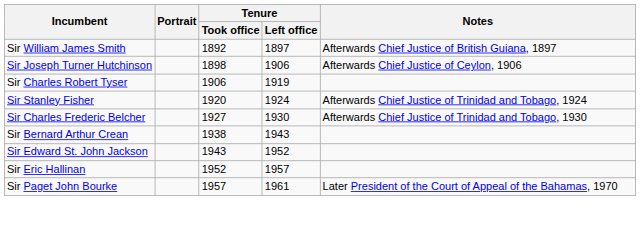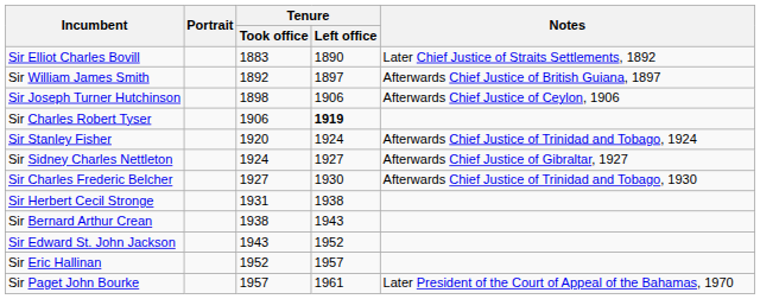 <table class="wikitable" style="font-size:85%;text-align:left">
 <tr>
 <th rowspan="2">Incumbent</th>
 <th rowspan="2">Portrait</th>
 <th colspan="2">Tenure</th>
 <th rowspan="2" width=50%>Notes</th>
 </tr>
 <tr>
 <th>Took office</th>
 <th>Left office</th>
+</tr>
+<tr>
+<td><a href='#'>Sir Elliot Charles Bovill</a></td>
+<td></td>
+<td>1883</td>
+<td>1890</td>
+<td>Later <a href='#'>Chief Justice of Straits Settlements</a>, 1892</td>
 </tr>
 <tr>
 <td>Sir <a href='#'>William James Smith</a></td>
 <td></td>
 <td>1892</td>
 <td>1897</td>
 <td>Afterwards <a href='#'>Chief Justice of British Guiana</a>, 1897</td>
 </tr>
 <tr>
 <td><a href='#'>Sir Joseph Turner Hutchinson</a></td>
 <td></td>
 <td>1898</td>
 <td>1906</td>
 <td>Afterwards <a href='#'>Chief Justice of Ceylon</a>, 1906</td>
 </tr>
 <tr>
 <td>Sir <a href='#'>Charles Robert Tyser</a></td>
 <td></td>
 <td>1906</td>
-<td>1919</td>
+<td><strong>1919</strong></td>
 <td></td>
 </tr>
 <tr>
 <td><a href='#'>Sir Stanley Fisher</a></td>
 <td></td>
 <td>1920</td>
 <td>1924</td>
 <td>Afterwards <a href='#'>Chief Justice of Trinidad and Tobago</a>, 1924</td>
 </tr>
 <tr>
+<td>Sir <a href='#'>Sidney Charles Nettleton</a></td>
+<td></td>
+<td>1924</td>
+<td>1927</td>
+<td>Afterwards <a href='#'>Chief Justice of Gibraltar</a>, 1927</td>
+</tr>
+<tr>
 <td><a href='#'>Sir Charles Frederic Belcher</a></td>
 <td></td>
 <td>1927</td>
 <td>1930</td>
 <td>Afterwards <a href='#'>Chief Justice of Trinidad and Tobago</a>, 1930</td>
+</tr>
+<tr>
+<td><a href='#'>Sir Herbert Cecil Stronge</a></td>
+<td></td>
+<td>1931</td>
+<td>1938</td>
+<td></td>
 </tr>
 <tr>
 <td>Sir <a href='#'>Bernard Arthur Crean</a></td>
 <td></td>
 <td>1938</td>
 <td>1943</td>
 <td></td>
 </tr>
 <tr>
 <td><a href='#'>Sir Edward St. John Jackson</a></td>
 <td></td>
 <td>1943</td>
 <td>1952</td>
 <td></td>
 </tr>
 <tr>
 <td>Sir <a href='#'>Eric Hallinan</a></td>
 <td></td>
 <td>1952</td>
 <td>1957</td>
 <td></td>
 </tr>
 <tr>
 <td>Sir <a href='#'>Paget John Bourke</a></td>
 <td></td>
 <td>1957</td>
 <td>1961</td>
 <td>Later <a href='#'>President of the Court of Appeal of the Bahamas</a>, 1970</td>
 </tr>
 </table>
